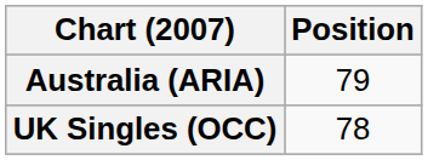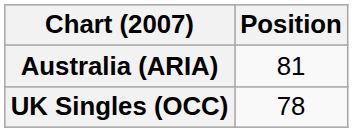 <table class="wikitable plainrowheaders">
 <tr>
 <th scope="col">Chart (2007)</th>
 <th scope="col">Position</th>
 </tr>
 <tr>
 <th scope="row">Australia (ARIA)</th>
-<td align="center">79</td>
+<td align="center">81</td>
 </tr>
 <tr>
 <th scope="row">UK Singles (OCC)</th>
 <td align="center">78</td>
 </tr>
 </table>
